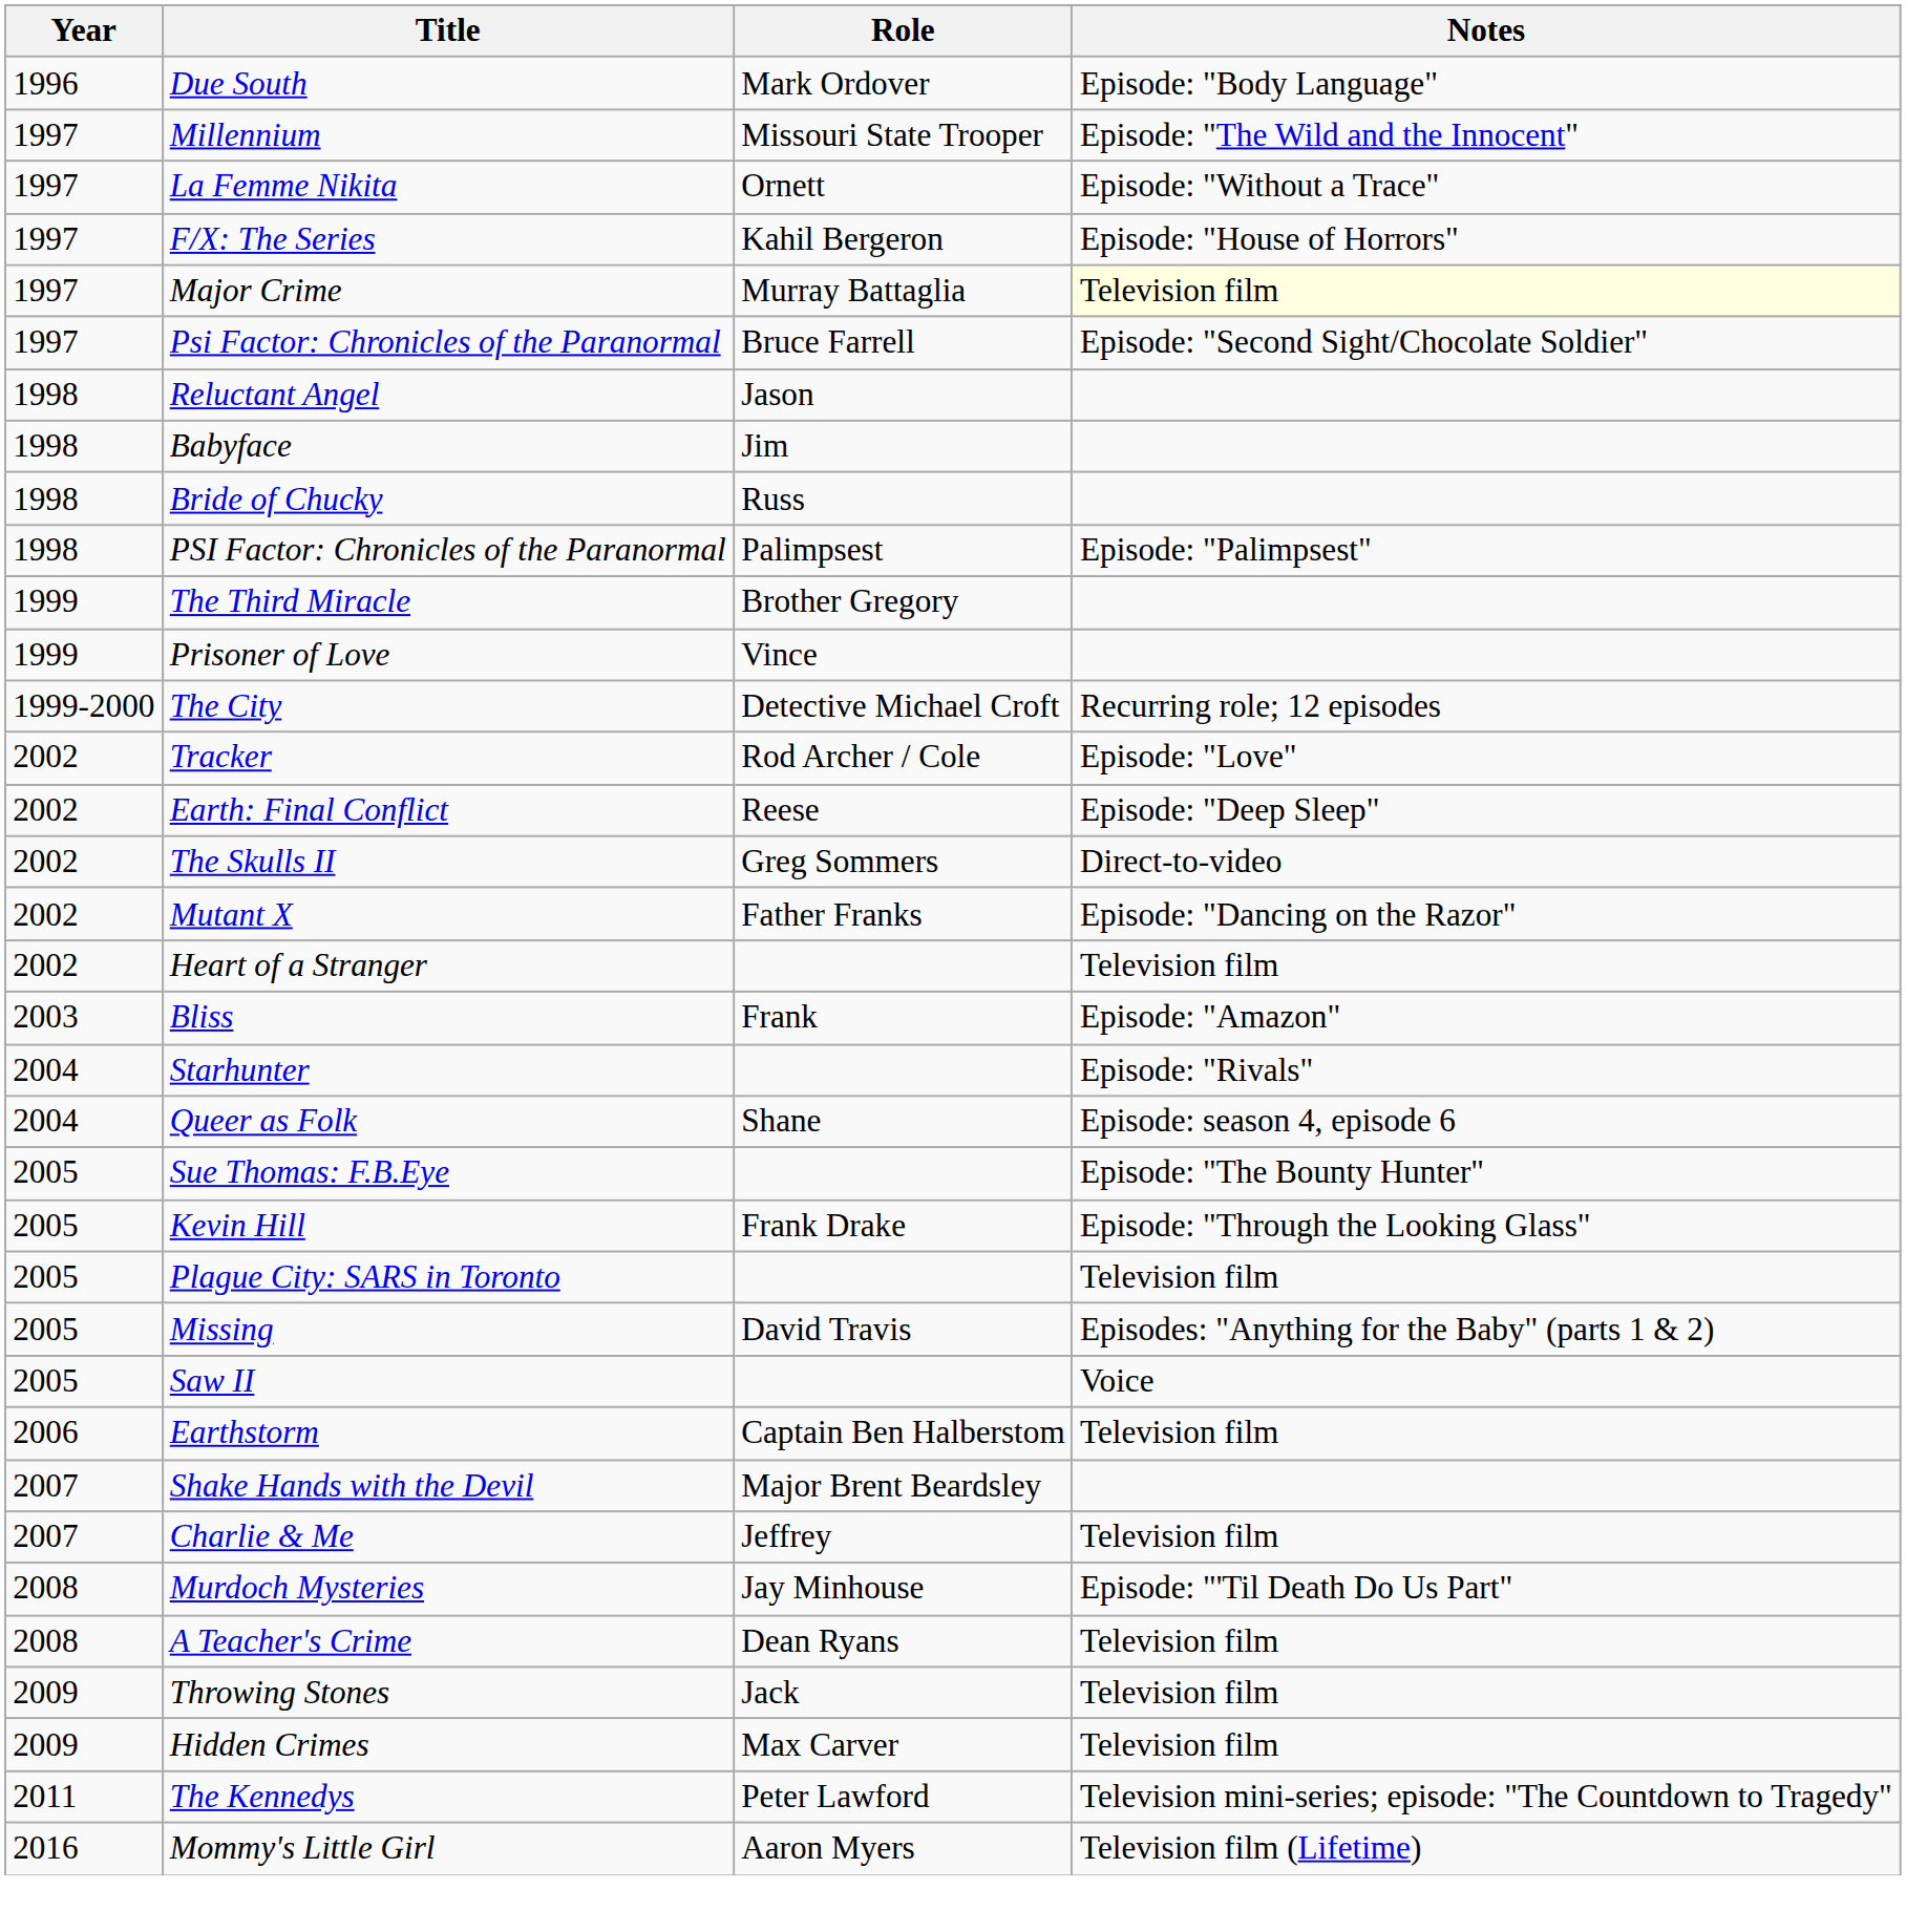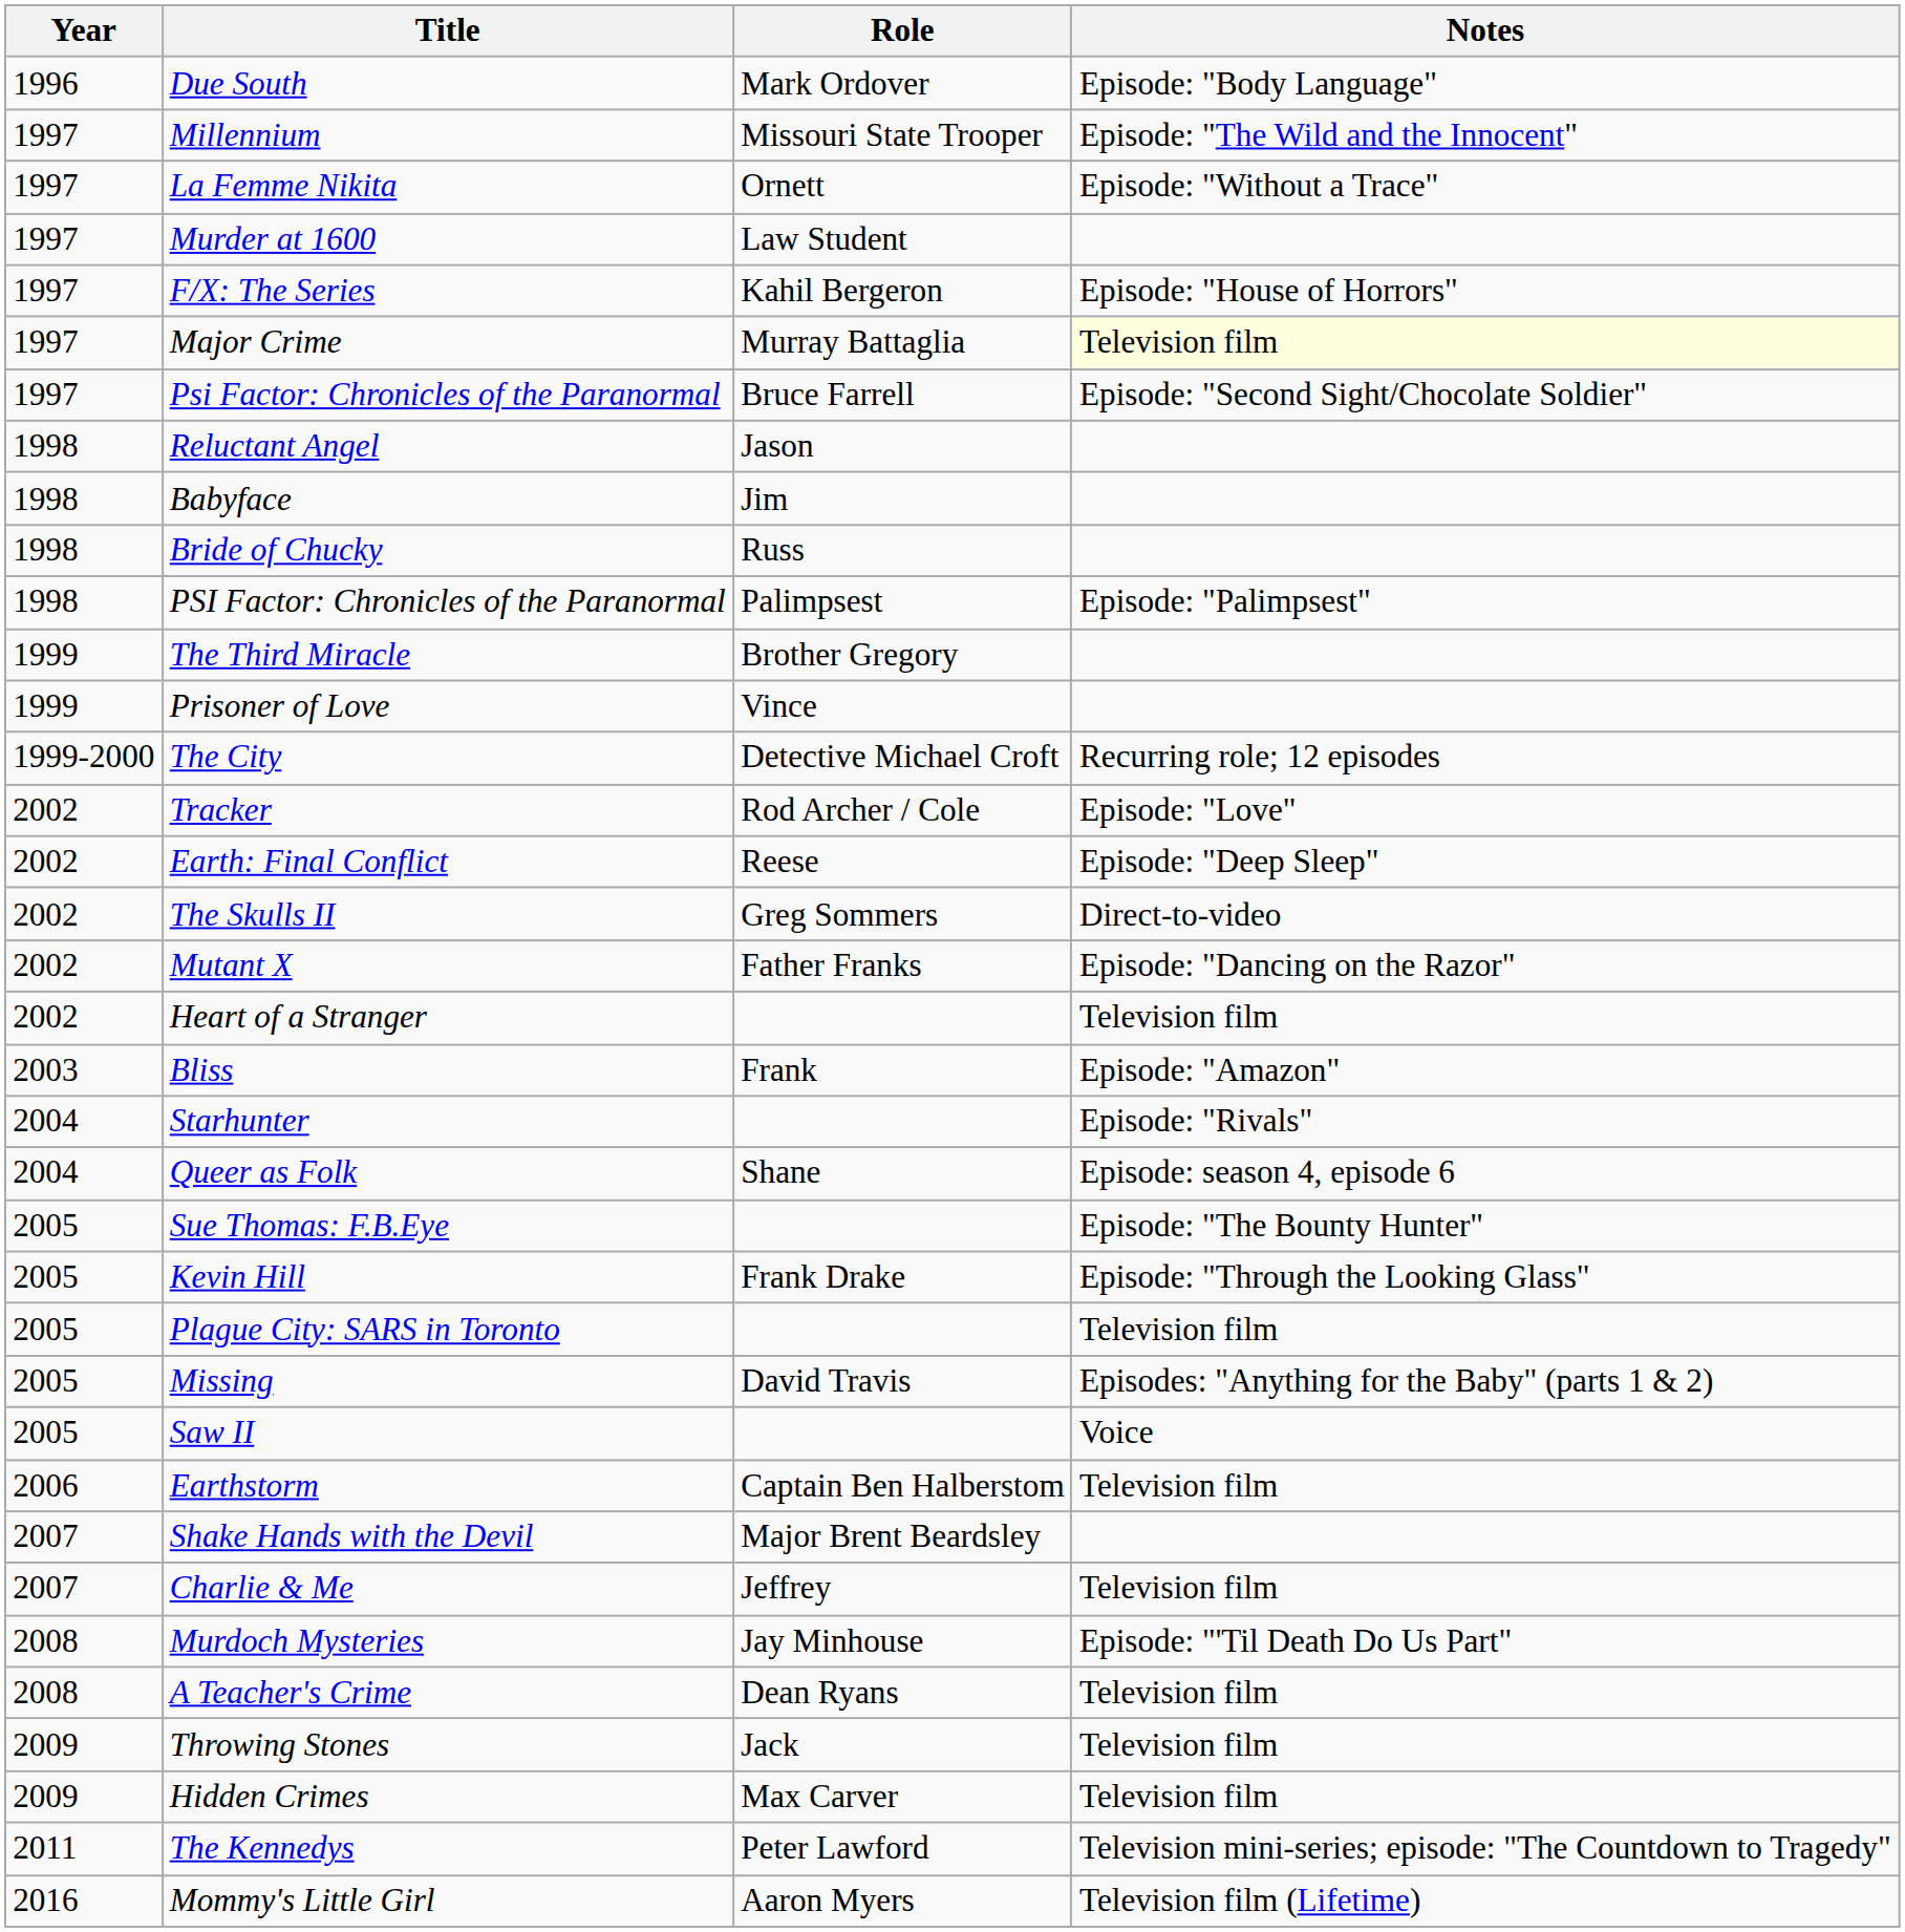 <table class="wikitable sortable">
 <tr>
 <th>Year</th>
 <th>Title</th>
 <th>Role</th>
 <th class="unsortable">Notes</th>
 </tr>
 <tr>
 <td>1996</td>
 <td><em><a href='#'>Due South</a></em></td>
 <td>Mark Ordover</td>
 <td>Episode: "Body Language"</td>
 </tr>
 <tr>
 <td>1997</td>
 <td><em><a href='#'>Millennium</a></em></td>
 <td>Missouri State Trooper</td>
 <td>Episode: "<a href='#'>The Wild and the Innocent</a>"</td>
 </tr>
 <tr>
 <td>1997</td>
 <td><em><a href='#'>La Femme Nikita</a></em></td>
 <td>Ornett</td>
 <td>Episode: "Without a Trace"</td>
+</tr>
+<tr>
+<td>1997</td>
+<td><em><a href='#'>Murder at 1600</a></em></td>
+<td>Law Student</td>
+<td></td>
 </tr>
 <tr>
 <td>1997</td>
 <td><em><a href='#'>F/X: The Series</a></em></td>
 <td>Kahil Bergeron</td>
 <td>Episode: "House of Horrors"</td>
 </tr>
 <tr>
 <td>1997</td>
 <td><em>Major Crime</em></td>
 <td>Murray Battaglia</td>
 <td style="background: lightyellow;">Television film</td>
 </tr>
 <tr>
 <td>1997</td>
 <td><em><a href='#'>Psi Factor: Chronicles of the Paranormal</a></em></td>
 <td>Bruce Farrell</td>
 <td>Episode: "Second Sight/Chocolate Soldier"</td>
 </tr>
 <tr>
 <td>1998</td>
 <td><em><a href='#'>Reluctant Angel</a></em></td>
 <td>Jason</td>
 <td></td>
 </tr>
 <tr>
 <td>1998</td>
 <td><em>Babyface</em></td>
 <td>Jim</td>
 <td></td>
 </tr>
 <tr>
 <td>1998</td>
 <td><em><a href='#'>Bride of Chucky</a></em></td>
 <td>Russ</td>
 <td></td>
 </tr>
 <tr>
 <td>1998</td>
 <td><em>PSI Factor: Chronicles of the Paranormal</em></td>
 <td>Palimpsest</td>
 <td>Episode: "Palimpsest"</td>
 </tr>
 <tr>
 <td>1999</td>
 <td data-sort-value="Third Miracle, The"><em><a href='#'>The Third Miracle</a></em></td>
 <td>Brother Gregory</td>
 <td></td>
 </tr>
 <tr>
 <td>1999</td>
 <td><em>Prisoner of Love</em></td>
 <td>Vince</td>
 <td></td>
 </tr>
 <tr>
 <td>1999-2000</td>
 <td data-sort-value="City, The"><em><a href='#'>The City</a></em></td>
 <td>Detective Michael Croft</td>
 <td>Recurring role; 12 episodes</td>
 </tr>
 <tr>
 <td>2002</td>
 <td><em><a href='#'>Tracker</a></em></td>
 <td>Rod Archer / Cole</td>
 <td>Episode: "Love"</td>
 </tr>
 <tr>
 <td>2002</td>
 <td><em><a href='#'>Earth: Final Conflict</a></em></td>
 <td>Reese</td>
 <td>Episode: "Deep Sleep"</td>
 </tr>
 <tr>
 <td>2002</td>
 <td data-sort-value="Skulls II, The"><em><a href='#'>The Skulls II</a></em></td>
 <td>Greg Sommers</td>
 <td>Direct-to-video</td>
 </tr>
 <tr>
 <td>2002</td>
 <td><em><a href='#'>Mutant X</a></em></td>
 <td>Father Franks</td>
 <td>Episode: "Dancing on the Razor"</td>
 </tr>
 <tr>
 <td>2002</td>
 <td><em>Heart of a Stranger</em></td>
 <td></td>
 <td>Television film</td>
 </tr>
 <tr>
 <td>2003</td>
 <td><em><a href='#'>Bliss</a></em></td>
 <td>Frank</td>
 <td>Episode: "Amazon"</td>
 </tr>
 <tr>
 <td>2004</td>
 <td><em><a href='#'>Starhunter</a></em></td>
 <td></td>
 <td>Episode: "Rivals"</td>
 </tr>
 <tr>
 <td>2004</td>
 <td><em><a href='#'>Queer as Folk</a></em></td>
 <td>Shane</td>
 <td>Episode: season 4, episode 6</td>
 </tr>
 <tr>
 <td>2005</td>
 <td><em><a href='#'>Sue Thomas: F.B.Eye</a></em></td>
 <td></td>
 <td>Episode: "The Bounty Hunter"</td>
 </tr>
 <tr>
 <td>2005</td>
 <td><em><a href='#'>Kevin Hill</a></em></td>
 <td>Frank Drake</td>
 <td>Episode: "Through the Looking Glass"</td>
 </tr>
 <tr>
 <td>2005</td>
 <td><em><a href='#'>Plague City: SARS in Toronto</a></em></td>
 <td></td>
 <td>Television film</td>
 </tr>
 <tr>
 <td>2005</td>
 <td><em><a href='#'>Missing</a></em></td>
 <td>David Travis</td>
 <td>Episodes: "Anything for the Baby" (parts 1 & 2)</td>
 </tr>
 <tr>
 <td>2005</td>
 <td><em><a href='#'>Saw II</a></em></td>
 <td></td>
 <td>Voice</td>
 </tr>
 <tr>
 <td>2006</td>
 <td><em><a href='#'>Earthstorm</a></em></td>
 <td>Captain Ben Halberstom</td>
 <td>Television film</td>
 </tr>
 <tr>
 <td>2007</td>
 <td><em><a href='#'>Shake Hands with the Devil</a></em></td>
 <td>Major Brent Beardsley</td>
 <td></td>
 </tr>
 <tr>
 <td>2007</td>
 <td><em><a href='#'>Charlie & Me</a></em></td>
 <td>Jeffrey</td>
 <td>Television film</td>
 </tr>
 <tr>
 <td>2008</td>
 <td><em><a href='#'>Murdoch Mysteries</a></em></td>
 <td>Jay Minhouse</td>
 <td>Episode: "'Til Death Do Us Part"</td>
 </tr>
 <tr>
 <td>2008</td>
 <td data-sort-value="Teacher's Crime, A"><em><a href='#'>A Teacher's Crime</a></em></td>
 <td>Dean Ryans</td>
 <td>Television film</td>
 </tr>
 <tr>
 <td>2009</td>
 <td><em>Throwing Stones</em></td>
 <td>Jack</td>
 <td>Television film</td>
 </tr>
 <tr>
 <td>2009</td>
 <td><em>Hidden Crimes</em></td>
 <td>Max Carver</td>
 <td>Television film</td>
 </tr>
 <tr>
 <td>2011</td>
 <td data-sort-value="Kennedys, The"><em><a href='#'>The Kennedys</a></em></td>
 <td>Peter Lawford</td>
 <td>Television mini-series; episode: "The Countdown to Tragedy"</td>
 </tr>
 <tr>
 <td>2016</td>
 <td><em>Mommy's Little Girl</em></td>
 <td>Aaron Myers</td>
 <td>Television film (<a href='#'>Lifetime</a>)</td>
 </tr>
 </table>
